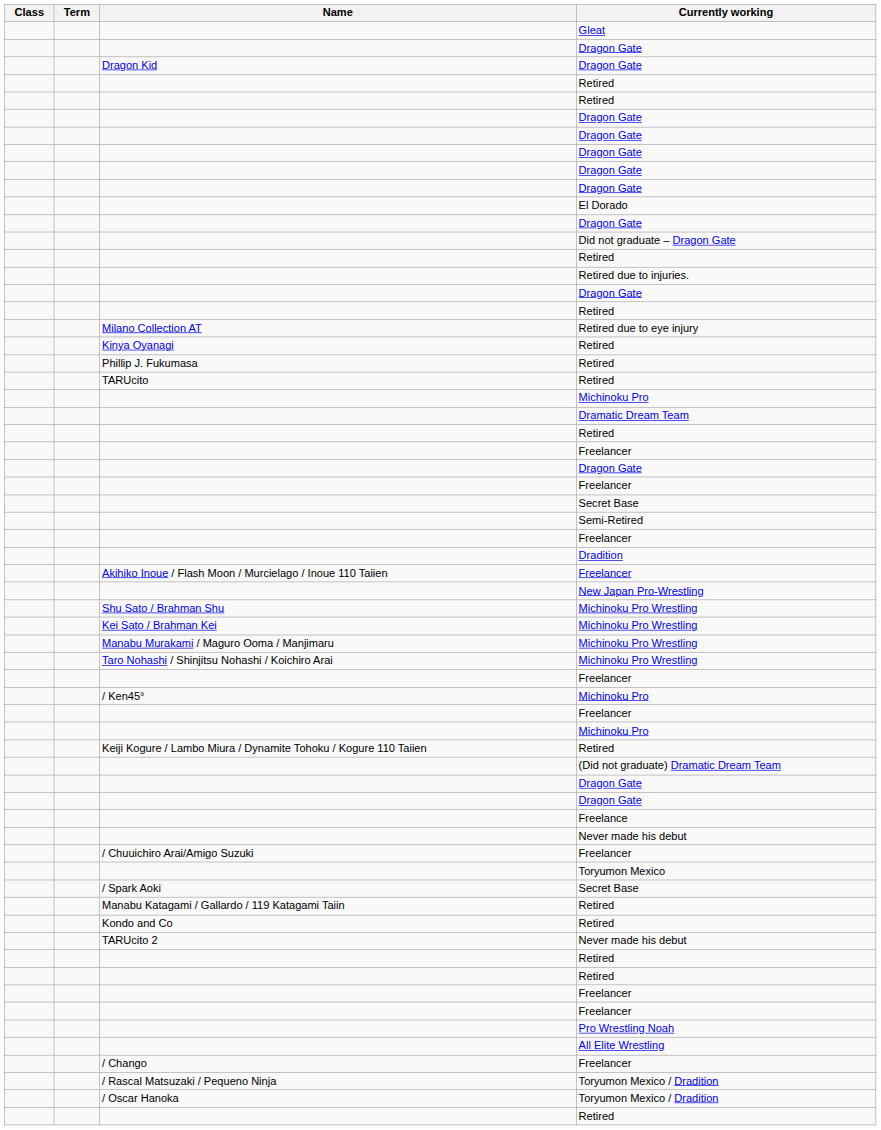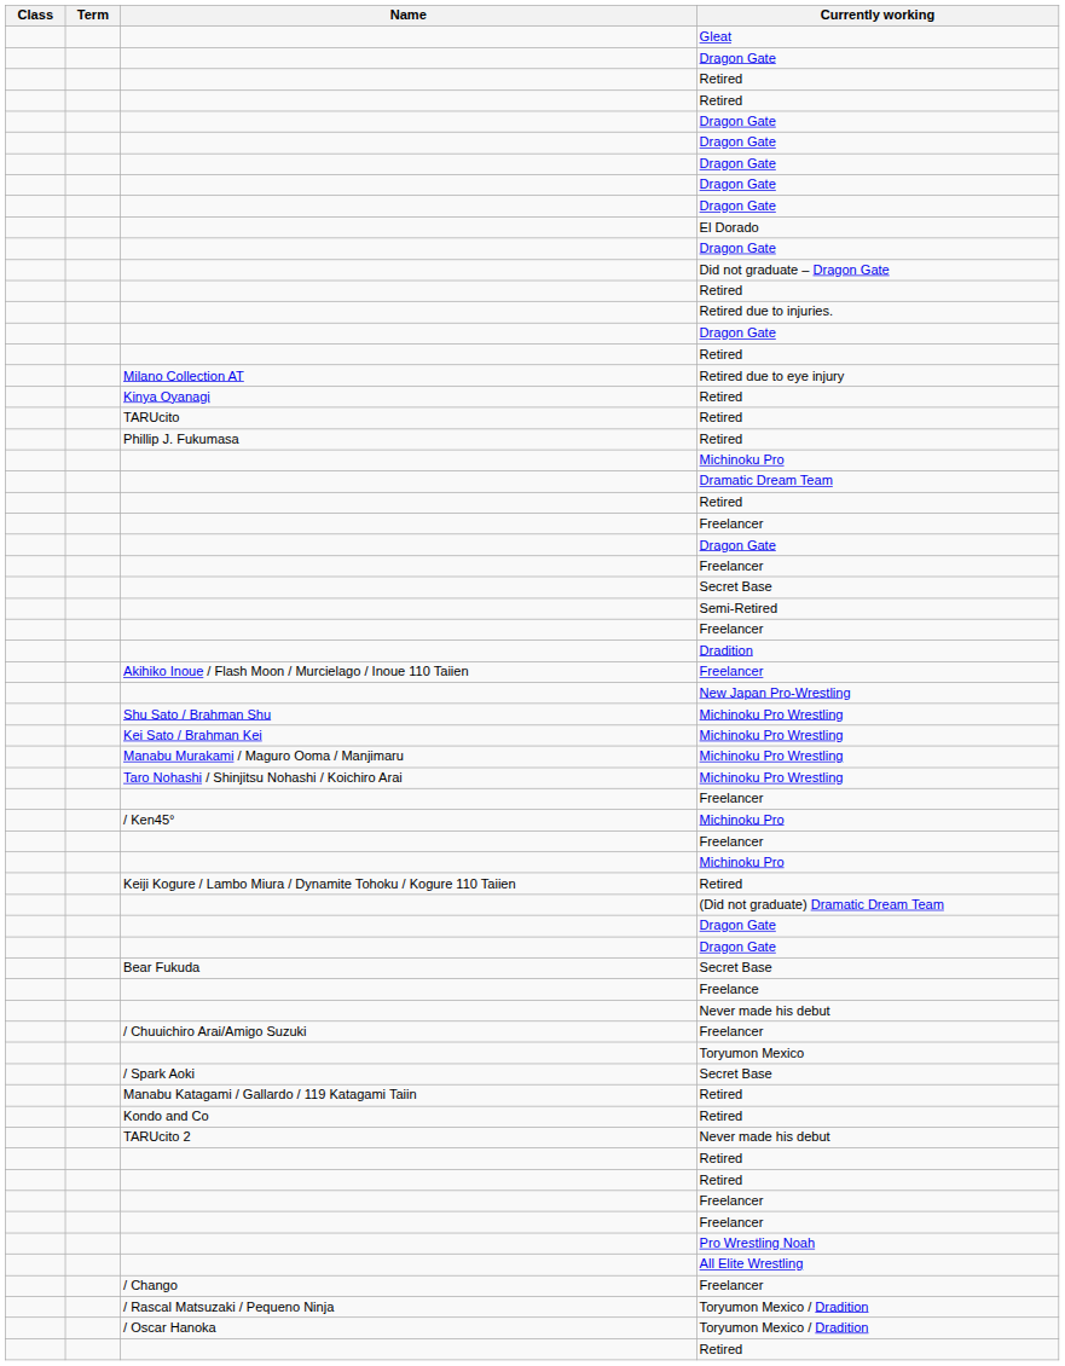 <table class="wikitable sortable" width=100%>
 <tr>
 <th>Class</th>
 <th>Term</th>
 <th>Name</th>
 <th>Currently working</th>
 </tr>
 <tr>
 <td></td>
 <td></td>
 <td></td>
 <td><a href='#'>Gleat</a></td>
 </tr>
 <tr>
 <td></td>
 <td></td>
 <td></td>
-<td><a href='#'>Dragon Gate</a></td>
-</tr>
-<tr>
-<td></td>
-<td></td>
-<td><a href='#'>Dragon Kid</a></td>
 <td><a href='#'>Dragon Gate</a></td>
 </tr>
 <tr>
 <td></td>
 <td></td>
 <td></td>
 <td>Retired</td>
 </tr>
 <tr>
 <td></td>
 <td></td>
 <td></td>
 <td>Retired</td>
 </tr>
 <tr>
 <td></td>
 <td></td>
 <td></td>
 <td><a href='#'>Dragon Gate</a></td>
 </tr>
 <tr>
 <td></td>
 <td></td>
 <td></td>
 <td><a href='#'>Dragon Gate</a></td>
 </tr>
 <tr>
 <td></td>
 <td></td>
 <td></td>
 <td><a href='#'>Dragon Gate</a></td>
 </tr>
 <tr>
 <td></td>
 <td></td>
 <td></td>
 <td><a href='#'>Dragon Gate</a></td>
 </tr>
 <tr>
 <td></td>
 <td></td>
 <td></td>
 <td><a href='#'>Dragon Gate</a></td>
 </tr>
 <tr>
 <td></td>
 <td></td>
 <td></td>
 <td>El Dorado</td>
 </tr>
 <tr>
 <td></td>
 <td></td>
 <td></td>
 <td><a href='#'>Dragon Gate</a></td>
 </tr>
 <tr>
 <td></td>
 <td></td>
 <td></td>
 <td>Did not graduate – <a href='#'>Dragon Gate</a></td>
 </tr>
 <tr>
 <td></td>
 <td></td>
 <td></td>
 <td>Retired</td>
 </tr>
 <tr>
 <td></td>
 <td></td>
 <td></td>
 <td>Retired due to injuries.</td>
 </tr>
 <tr>
 <td></td>
 <td></td>
 <td></td>
 <td><a href='#'>Dragon Gate</a></td>
 </tr>
 <tr>
 <td></td>
 <td></td>
 <td></td>
 <td>Retired</td>
 </tr>
 <tr>
 <td></td>
 <td></td>
 <td><a href='#'>Milano Collection AT</a></td>
 <td>Retired due to eye injury</td>
 </tr>
 <tr>
 <td></td>
 <td></td>
 <td><a href='#'>Kinya Oyanagi</a></td>
 <td>Retired</td>
 </tr>
 <tr>
 <td></td>
 <td></td>
-<td>Phillip J. Fukumasa</td>
+<td>TARUcito</td>
 <td>Retired</td>
 </tr>
 <tr>
 <td></td>
 <td></td>
-<td>TARUcito</td>
+<td>Phillip J. Fukumasa</td>
 <td>Retired</td>
 </tr>
 <tr>
 <td></td>
 <td></td>
 <td></td>
 <td><a href='#'>Michinoku Pro</a></td>
 </tr>
 <tr>
 <td></td>
 <td></td>
 <td></td>
 <td><a href='#'>Dramatic Dream Team</a></td>
 </tr>
 <tr>
 <td></td>
 <td></td>
 <td></td>
 <td>Retired</td>
 </tr>
 <tr>
 <td></td>
 <td></td>
 <td></td>
 <td>Freelancer</td>
 </tr>
 <tr>
 <td></td>
 <td></td>
 <td><br></td>
 <td><a href='#'>Dragon Gate</a></td>
 </tr>
 <tr>
 <td></td>
 <td></td>
 <td></td>
 <td>Freelancer</td>
 </tr>
 <tr>
 <td></td>
 <td></td>
 <td></td>
 <td>Secret Base</td>
 </tr>
 <tr>
 <td></td>
 <td></td>
 <td></td>
 <td>Semi-Retired</td>
 </tr>
 <tr>
 <td></td>
 <td></td>
 <td></td>
 <td>Freelancer</td>
 </tr>
 <tr>
 <td></td>
 <td></td>
 <td></td>
 <td><a href='#'>Dradition</a></td>
 </tr>
 <tr>
 <td></td>
 <td></td>
 <td><a href='#'>Akihiko Inoue</a> / Flash Moon / Murcielago / Inoue 110 Taiien</td>
 <td><a href='#'>Freelancer</a></td>
 </tr>
 <tr>
 <td></td>
 <td></td>
 <td></td>
 <td><a href='#'>New Japan Pro-Wrestling</a></td>
 </tr>
 <tr>
 <td></td>
 <td></td>
 <td><a href='#'>Shu Sato / Brahman Shu</a></td>
 <td><a href='#'>Michinoku Pro Wrestling</a></td>
 </tr>
 <tr>
 <td></td>
 <td></td>
 <td><a href='#'>Kei Sato / Brahman Kei</a></td>
 <td><a href='#'>Michinoku Pro Wrestling</a></td>
 </tr>
 <tr>
 <td></td>
 <td></td>
 <td><a href='#'>Manabu Murakami</a> / Maguro Ooma / Manjimaru</td>
 <td><a href='#'>Michinoku Pro Wrestling</a></td>
 </tr>
 <tr>
 <td></td>
 <td></td>
 <td><a href='#'>Taro Nohashi</a> / Shinjitsu Nohashi / Koichiro Arai</td>
 <td><a href='#'>Michinoku Pro Wrestling</a></td>
 </tr>
 <tr>
 <td></td>
 <td></td>
 <td></td>
 <td>Freelancer</td>
 </tr>
 <tr>
 <td></td>
 <td></td>
 <td> / Ken45°</td>
 <td><a href='#'>Michinoku Pro</a></td>
 </tr>
 <tr>
 <td></td>
 <td></td>
 <td></td>
 <td>Freelancer</td>
 </tr>
 <tr>
 <td></td>
 <td></td>
 <td></td>
 <td><a href='#'>Michinoku Pro</a></td>
 </tr>
 <tr>
 <td></td>
 <td></td>
 <td>Keiji Kogure / Lambo Miura / Dynamite Tohoku / Kogure 110 Taiien</td>
 <td>Retired</td>
 </tr>
 <tr>
 <td></td>
 <td></td>
 <td></td>
 <td>(Did not graduate) <a href='#'>Dramatic Dream Team</a></td>
 </tr>
 <tr>
 <td></td>
 <td></td>
 <td></td>
 <td><a href='#'>Dragon Gate</a></td>
 </tr>
 <tr>
 <td></td>
 <td></td>
 <td></td>
 <td><a href='#'>Dragon Gate</a></td>
 </tr>
 <tr>
 <td></td>
 <td></td>
+<td> Bear Fukuda</td>
+<td>Secret Base</td>
+</tr>
+<tr>
+<td></td>
+<td></td>
 <td></td>
 <td>Freelance</td>
 </tr>
 <tr>
 <td></td>
 <td></td>
 <td></td>
 <td>Never made his debut</td>
 </tr>
 <tr>
 <td></td>
 <td></td>
 <td> / Chuuichiro Arai/Amigo Suzuki</td>
 <td>Freelancer</td>
 </tr>
 <tr>
 <td></td>
 <td></td>
 <td></td>
 <td>Toryumon Mexico</td>
 </tr>
 <tr>
 <td></td>
 <td></td>
 <td> / Spark Aoki</td>
 <td>Secret Base</td>
 </tr>
 <tr>
 <td></td>
 <td></td>
 <td>Manabu Katagami / Gallardo / 119 Katagami Taiin</td>
 <td>Retired</td>
 </tr>
 <tr>
 <td></td>
 <td></td>
 <td>Kondo and Co</td>
 <td>Retired</td>
 </tr>
 <tr>
 <td></td>
 <td></td>
 <td>TARUcito 2</td>
 <td>Never made his debut</td>
 </tr>
 <tr>
 <td></td>
 <td></td>
 <td></td>
 <td>Retired</td>
 </tr>
 <tr>
 <td></td>
 <td></td>
 <td></td>
 <td>Retired</td>
 </tr>
 <tr>
 <td></td>
 <td></td>
 <td></td>
 <td>Freelancer</td>
 </tr>
 <tr>
 <td></td>
 <td></td>
 <td></td>
 <td>Freelancer</td>
 </tr>
 <tr>
 <td></td>
 <td></td>
 <td></td>
 <td><a href='#'>Pro Wrestling Noah</a></td>
 </tr>
 <tr>
 <td></td>
 <td></td>
 <td></td>
 <td><a href='#'>All Elite Wrestling</a></td>
 </tr>
 <tr>
 <td></td>
 <td></td>
 <td> / Chango</td>
 <td>Freelancer</td>
 </tr>
 <tr>
 <td></td>
 <td></td>
 <td> / Rascal Matsuzaki / Pequeno Ninja</td>
 <td>Toryumon Mexico / <a href='#'>Dradition</a></td>
 </tr>
 <tr>
 <td></td>
 <td></td>
 <td> / Oscar Hanoka</td>
 <td>Toryumon Mexico / <a href='#'>Dradition</a></td>
 </tr>
 <tr>
 <td></td>
 <td></td>
 <td></td>
 <td>Retired</td>
 </tr>
 </table>
